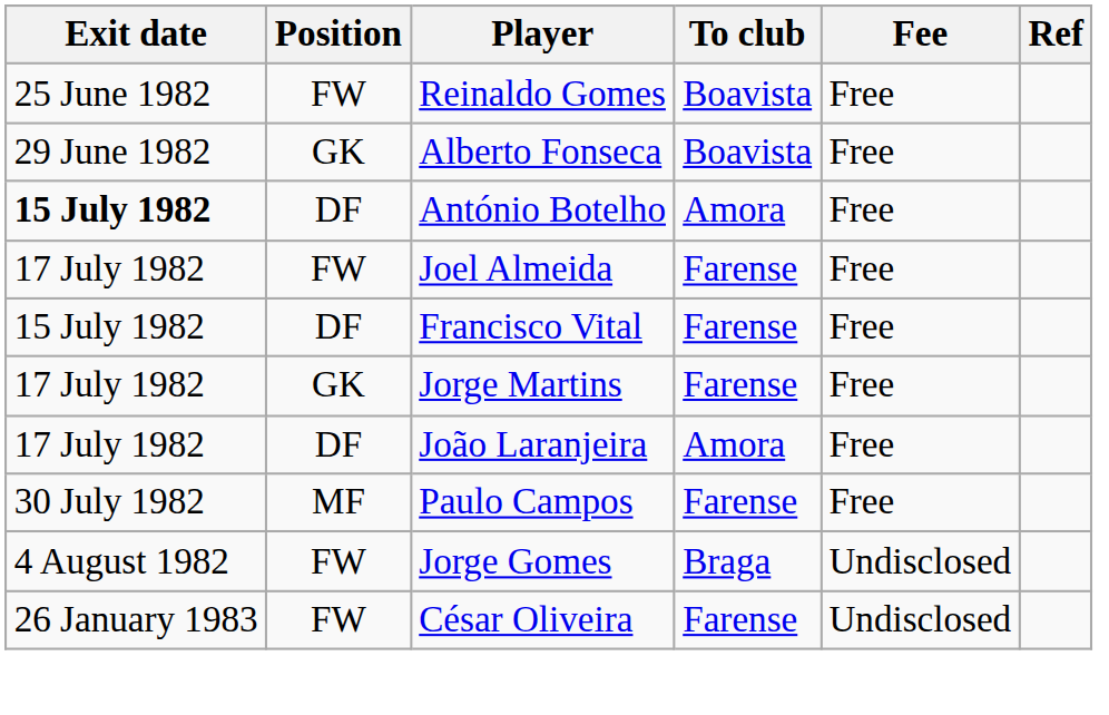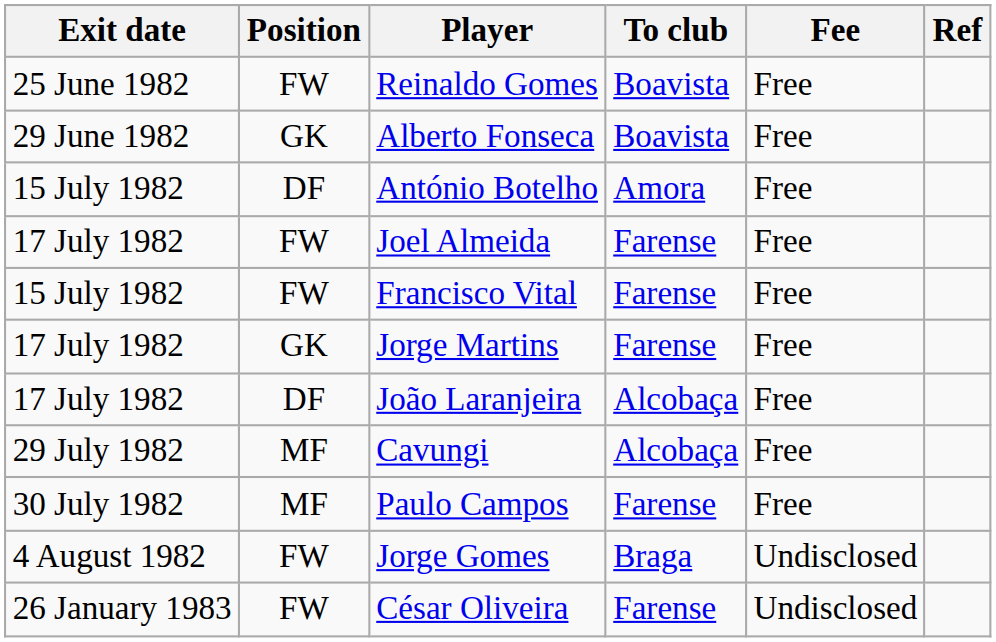 <table class="wikitable">
 <tr>
 <th>Exit date</th>
 <th>Position</th>
 <th>Player</th>
 <th>To club</th>
 <th>Fee</th>
 <th>Ref</th>
 </tr>
 <tr>
 <td>25 June 1982</td>
 <td style="text-align:center;">FW</td>
 <td style="text-align:left;"><a href='#'>Reinaldo Gomes</a></td>
 <td style="text-align:left;"><a href='#'>Boavista</a></td>
 <td>Free</td>
 <td></td>
 </tr>
 <tr>
 <td>29 June 1982</td>
 <td style="text-align:center;">GK</td>
 <td style="text-align:left;"><a href='#'>Alberto Fonseca</a></td>
 <td style="text-align:left;"><a href='#'>Boavista</a></td>
 <td>Free</td>
 <td></td>
 </tr>
 <tr>
-<td><strong>15 July 1982</strong></td>
+<td>15 July 1982</td>
 <td style="text-align:center;">DF</td>
 <td style="text-align:left;"><a href='#'>António Botelho</a></td>
 <td style="text-align:left;"><a href='#'>Amora</a></td>
 <td>Free</td>
 <td></td>
 </tr>
 <tr>
 <td>17 July 1982</td>
 <td style="text-align:center;">FW</td>
 <td style="text-align:left;"><a href='#'>Joel Almeida</a></td>
 <td style="text-align:left;"><a href='#'>Farense</a></td>
 <td>Free</td>
 <td></td>
 </tr>
 <tr>
 <td>15 July 1982</td>
-<td style="text-align:center;">DF</td>
+<td style="text-align:center;">FW</td>
 <td style="text-align:left;"><a href='#'>Francisco Vital</a></td>
 <td style="text-align:left;"><a href='#'>Farense</a></td>
 <td>Free</td>
 <td></td>
 </tr>
 <tr>
 <td>17 July 1982</td>
 <td style="text-align:center;">GK</td>
 <td style="text-align:left;"><a href='#'>Jorge Martins</a></td>
 <td style="text-align:left;"><a href='#'>Farense</a></td>
 <td>Free</td>
 <td></td>
 </tr>
 <tr>
 <td>17 July 1982</td>
 <td style="text-align:center;">DF</td>
 <td style="text-align:left;"><a href='#'>João Laranjeira</a></td>
-<td style="text-align:left;"><a href='#'>Amora</a></td>
+<td style="text-align:left;"><a href='#'>Alcobaça</a></td>
+<td>Free</td>
+<td></td>
+</tr>
+<tr>
+<td>29 July 1982</td>
+<td style="text-align:center;">MF</td>
+<td style="text-align:left;"><a href='#'>Cavungi</a></td>
+<td style="text-align:left;"><a href='#'>Alcobaça</a></td>
 <td>Free</td>
 <td></td>
 </tr>
 <tr>
 <td>30 July 1982</td>
 <td style="text-align:center;">MF</td>
 <td style="text-align:left;"><a href='#'>Paulo Campos</a></td>
 <td style="text-align:left;"><a href='#'>Farense</a></td>
 <td>Free</td>
 <td></td>
 </tr>
 <tr>
 <td>4 August 1982</td>
 <td style="text-align:center;">FW</td>
 <td style="text-align:left;"><a href='#'>Jorge Gomes</a></td>
 <td style="text-align:left;"><a href='#'>Braga</a></td>
 <td>Undisclosed</td>
 <td></td>
 </tr>
 <tr>
 <td>26 January 1983</td>
 <td style="text-align:center;">FW</td>
 <td style="text-align:left;"><a href='#'>César Oliveira</a></td>
 <td style="text-align:left;"><a href='#'>Farense</a></td>
 <td>Undisclosed</td>
 <td></td>
 </tr>
 </table>
